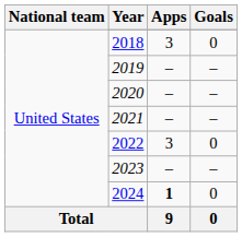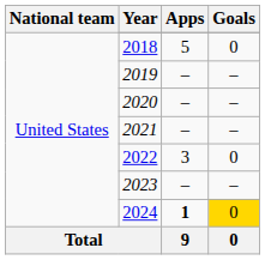 <table class="wikitable" style="text-align:center">
 <tr>
 <th>National team</th>
 <th>Year</th>
 <th>Apps</th>
 <th>Goals</th>
 </tr>
 <tr>
 <td rowspan=8><a href='#'>United States</a></td>
 </tr>
 <tr>
 <td><a href='#'>2018</a></td>
-<td>3</td>
+<td>5</td>
 <td>0</td>
 </tr>
 <tr>
 <td><em>2019</em></td>
 <td>–</td>
 <td>–</td>
 </tr>
 <tr>
 <td><em>2020</em></td>
 <td>–</td>
 <td>–</td>
 </tr>
 <tr>
 <td><em>2021</em></td>
 <td>–</td>
 <td>–</td>
 </tr>
 <tr>
 <td><a href='#'>2022</a></td>
 <td>3</td>
 <td>0</td>
 </tr>
 <tr>
 <td><em>2023</em></td>
 <td>–</td>
 <td>–</td>
 </tr>
 <tr>
 <td><a href='#'>2024</a></td>
 <td><strong>1</strong></td>
-<td>0</td>
+<td style="background: gold;">0</td>
 </tr>
 <tr>
 <th colspan=2>Total</th>
 <th>9</th>
 <th>0</th>
 </tr>
 </table>
